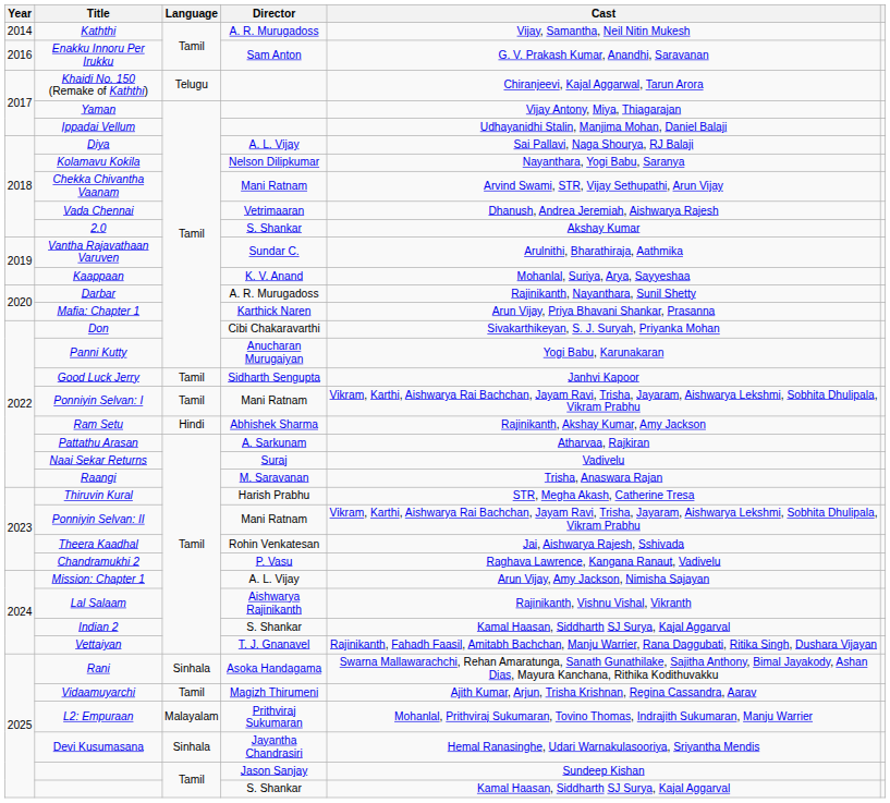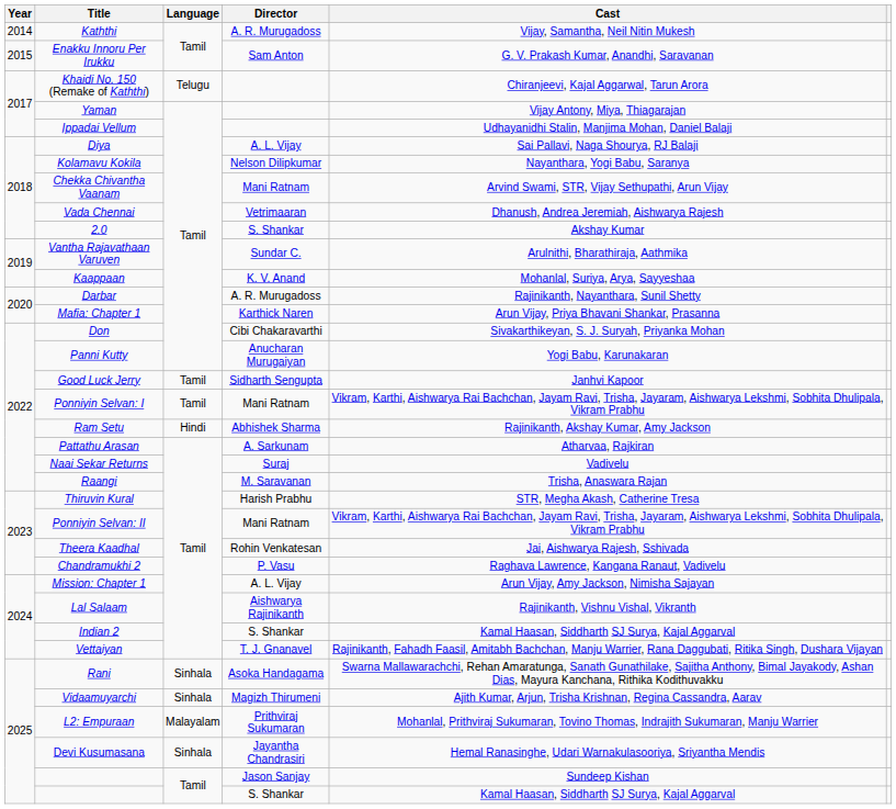 <table class="wikitable plainrowheaders" style="width: 100%; text-align: center;">
 <tr>
 <th scope="col">Year</th>
 <th scope="col">Title</th>
 <th scope="col">Language</th>
 <th scope="col">Director</th>
 <th scope="col">Cast</th>
 <th scope="col" class="unsortable"></th>
 </tr>
 <tr>
 <td>2014</td>
 <td><em><a href='#'>Kaththi</a></em></td>
 <td rowspan="2">Tamil</td>
 <td><a href='#'>A. R. Murugadoss</a></td>
 <td><a href='#'>Vijay</a>, <a href='#'>Samantha</a>, <a href='#'>Neil Nitin Mukesh</a></td>
 <td></td>
 </tr>
 <tr>
-<td>2016</td>
+<td>2015</td>
 <td><em><a href='#'>Enakku Innoru Per Irukku</a></em></td>
 <td><a href='#'>Sam Anton</a></td>
 <td><a href='#'>G. V. Prakash Kumar</a>, <a href='#'>Anandhi</a>, <a href='#'>Saravanan</a></td>
 <td></td>
 </tr>
 <tr>
 <td rowspan="3">2017</td>
 <td><em><a href='#'>Khaidi No. 150</a></em><br>(Remake of <em><a href='#'>Kaththi</a></em>)</td>
 <td>Telugu</td>
 <td></td>
 <td><a href='#'>Chiranjeevi</a>, <a href='#'>Kajal Aggarwal</a>, <a href='#'>Tarun Arora</a></td>
 <td></td>
 </tr>
 <tr>
 <td><em><a href='#'>Yaman</a></em></td>
 <td rowspan="13">Tamil</td>
 <td></td>
 <td><a href='#'>Vijay Antony</a>, <a href='#'>Miya</a>, <a href='#'>Thiagarajan</a></td>
 <td></td>
 </tr>
 <tr>
 <td><em><a href='#'>Ippadai Vellum</a></em></td>
 <td></td>
 <td><a href='#'>Udhayanidhi Stalin</a>, <a href='#'>Manjima Mohan</a>, <a href='#'>Daniel Balaji</a></td>
 <td></td>
 </tr>
 <tr>
 <td rowspan="5">2018</td>
 <td><em><a href='#'>Diya</a></em></td>
 <td><a href='#'>A. L. Vijay</a></td>
 <td><a href='#'>Sai Pallavi</a>, <a href='#'>Naga Shourya</a>, <a href='#'>RJ Balaji</a></td>
 <td></td>
 </tr>
 <tr>
 <td><em><a href='#'>Kolamavu Kokila</a></em></td>
 <td><a href='#'>Nelson Dilipkumar</a></td>
 <td><a href='#'>Nayanthara</a>, <a href='#'>Yogi Babu</a>, <a href='#'>Saranya</a></td>
 <td></td>
 </tr>
 <tr>
 <td><em><a href='#'>Chekka Chivantha Vaanam</a></em></td>
 <td><a href='#'>Mani Ratnam</a></td>
 <td><a href='#'>Arvind Swami</a>, <a href='#'>STR</a>, <a href='#'>Vijay Sethupathi</a>, <a href='#'>Arun Vijay</a></td>
 <td></td>
 </tr>
 <tr>
 <td><em><a href='#'>Vada Chennai</a></em></td>
 <td><a href='#'>Vetrimaaran</a></td>
 <td><a href='#'>Dhanush</a>, <a href='#'>Andrea Jeremiah</a>, <a href='#'>Aishwarya Rajesh</a></td>
 <td></td>
 </tr>
 <tr>
 <td><em><a href='#'>2.0</a></em></td>
 <td><a href='#'>S. Shankar</a></td>
 <td><a href='#'>Akshay Kumar</a></td>
 <td></td>
 </tr>
 <tr>
 <td rowspan="2">2019</td>
 <td><em><a href='#'>Vantha Rajavathaan Varuven</a></em></td>
 <td><a href='#'>Sundar C.</a></td>
 <td><a href='#'>Arulnithi</a>, <a href='#'>Bharathiraja</a>, <a href='#'>Aathmika</a></td>
 <td></td>
 </tr>
 <tr>
 <td><em><a href='#'>Kaappaan</a></em></td>
 <td><a href='#'>K. V. Anand</a></td>
 <td><a href='#'>Mohanlal</a>, <a href='#'>Suriya</a>, <a href='#'>Arya</a>, <a href='#'>Sayyeshaa</a></td>
 <td></td>
 </tr>
 <tr>
 <td rowspan="2">2020</td>
 <td><em><a href='#'>Darbar</a></em></td>
 <td>A. R. Murugadoss</td>
 <td><a href='#'>Rajinikanth</a>, <a href='#'>Nayanthara</a>, <a href='#'>Sunil Shetty</a></td>
 <td></td>
 </tr>
 <tr>
 <td><em><a href='#'>Mafia: Chapter 1</a></em></td>
 <td><a href='#'>Karthick Naren</a></td>
 <td><a href='#'>Arun Vijay</a>, <a href='#'>Priya Bhavani Shankar</a>, <a href='#'>Prasanna</a></td>
 <td></td>
 </tr>
 <tr>
 <td rowspan="8">2022</td>
 <td><em><a href='#'>Don</a></em></td>
 <td>Cibi Chakaravarthi</td>
 <td><a href='#'>Sivakarthikeyan</a>, <a href='#'>S. J. Suryah</a>, <a href='#'>Priyanka Mohan</a></td>
 <td></td>
 </tr>
 <tr>
 <td><em><a href='#'>Panni Kutty</a></em></td>
 <td><a href='#'>Anucharan Murugaiyan</a></td>
 <td><a href='#'>Yogi Babu</a>, <a href='#'>Karunakaran</a></td>
 <td></td>
 </tr>
 <tr>
 <td><em><a href='#'>Good Luck Jerry</a></em></td>
 <td rowspan="1">Tamil</td>
 <td><a href='#'>Sidharth Sengupta</a></td>
 <td><a href='#'>Janhvi Kapoor</a></td>
 <td></td>
 </tr>
 <tr>
 <td><em><a href='#'>Ponniyin Selvan: I</a></em></td>
 <td>Tamil</td>
 <td>Mani Ratnam</td>
 <td><a href='#'>Vikram</a>, <a href='#'>Karthi</a>, <a href='#'>Aishwarya Rai Bachchan</a>, <a href='#'>Jayam Ravi</a>, <a href='#'>Trisha</a>, <a href='#'>Jayaram</a>, <a href='#'>Aishwarya Lekshmi</a>, <a href='#'>Sobhita Dhulipala</a>, <a href='#'>Vikram Prabhu</a></td>
 <td></td>
 </tr>
 <tr>
 <td><em><a href='#'>Ram Setu</a></em></td>
 <td>Hindi</td>
 <td><a href='#'>Abhishek Sharma</a></td>
 <td><a href='#'>Rajinikanth</a>, <a href='#'>Akshay Kumar</a>, <a href='#'>Amy Jackson</a></td>
 <td></td>
 </tr>
 <tr>
 <td><em><a href='#'>Pattathu Arasan</a></em></td>
 <td rowspan="11">Tamil</td>
 <td><a href='#'>A. Sarkunam</a></td>
 <td><a href='#'>Atharvaa</a>, <a href='#'>Rajkiran</a></td>
 <td></td>
 </tr>
 <tr>
 <td><em><a href='#'>Naai Sekar Returns</a></em></td>
 <td><a href='#'>Suraj</a></td>
 <td><a href='#'>Vadivelu</a></td>
 <td></td>
 </tr>
 <tr>
 <td><em><a href='#'>Raangi</a></em></td>
 <td><a href='#'>M. Saravanan</a></td>
 <td><a href='#'>Trisha</a>, <a href='#'>Anaswara Rajan</a></td>
 <td></td>
 </tr>
 <tr>
 <td rowspan="4">2023</td>
 <td><em><a href='#'>Thiruvin Kural</a></em></td>
 <td>Harish Prabhu</td>
 <td><a href='#'>STR</a>, <a href='#'>Megha Akash</a>, <a href='#'>Catherine Tresa</a></td>
 <td></td>
 </tr>
 <tr>
 <td><em><a href='#'>Ponniyin Selvan: II</a></em></td>
 <td>Mani Ratnam</td>
 <td><a href='#'>Vikram</a>, <a href='#'>Karthi</a>, <a href='#'>Aishwarya Rai Bachchan</a>, <a href='#'>Jayam Ravi</a>, <a href='#'>Trisha</a>, <a href='#'>Jayaram</a>, <a href='#'>Aishwarya Lekshmi</a>, <a href='#'>Sobhita Dhulipala</a>, <a href='#'>Vikram Prabhu</a></td>
 <td></td>
 </tr>
 <tr>
 <td><em><a href='#'>Theera Kaadhal</a></em></td>
 <td>Rohin Venkatesan</td>
 <td><a href='#'>Jai</a>, <a href='#'>Aishwarya Rajesh</a>, <a href='#'>Sshivada</a></td>
 <td></td>
 </tr>
 <tr>
 <td><em><a href='#'>Chandramukhi 2</a></em></td>
 <td><a href='#'>P. Vasu</a></td>
 <td><a href='#'>Raghava Lawrence</a>, <a href='#'>Kangana Ranaut</a>, <a href='#'>Vadivelu</a></td>
 <td></td>
 </tr>
 <tr>
 <td rowspan="4">2024</td>
 <td><em><a href='#'>Mission: Chapter 1</a></em></td>
 <td>A. L. Vijay</td>
 <td><a href='#'>Arun Vijay</a>, <a href='#'>Amy Jackson</a>, <a href='#'>Nimisha Sajayan</a></td>
 <td></td>
 </tr>
 <tr>
 <td><em><a href='#'>Lal Salaam</a></em></td>
 <td><a href='#'>Aishwarya Rajinikanth</a></td>
 <td><a href='#'>Rajinikanth</a>, <a href='#'>Vishnu Vishal</a>, <a href='#'>Vikranth</a></td>
 <td></td>
 </tr>
 <tr>
 <td><em><a href='#'>Indian 2</a></em></td>
 <td>S. Shankar</td>
 <td><a href='#'>Kamal Haasan</a>, <a href='#'>Siddharth</a> <a href='#'>SJ Surya</a>, <a href='#'>Kajal Aggarval</a></td>
 <td></td>
 </tr>
 <tr>
 <td><em><a href='#'>Vettaiyan</a></em></td>
 <td><a href='#'>T. J. Gnanavel</a></td>
 <td><a href='#'>Rajinikanth</a>, <a href='#'>Fahadh Faasil</a>, <a href='#'>Amitabh Bachchan</a>, <a href='#'>Manju Warrier</a>, <a href='#'>Rana Daggubati</a>, <a href='#'>Ritika Singh</a>, <a href='#'>Dushara Vijayan</a></td>
 <td></td>
 </tr>
 <tr>
 <td rowspan="6">2025</td>
 <td><em><a href='#'>Rani</a></em></td>
 <td rowspan="1">Sinhala</td>
 <td><a href='#'>Asoka Handagama</a></td>
 <td><a href='#'>Swarna Mallawarachchi</a>, Rehan Amaratunga, <a href='#'>Sanath Gunathilake</a>, <a href='#'>Sajitha Anthony</a>,  <a href='#'>Bimal Jayakody</a>, <a href='#'>Ashan Dias</a>, Mayura Kanchana, Rithika Kodithuvakku</td>
 <td></td>
 </tr>
 <tr>
 <td><em><a href='#'>Vidaamuyarchi</a></em></td>
-<td rowspan="1">Tamil</td>
+<td>Sinhala</td>
 <td><a href='#'>Magizh Thirumeni</a></td>
 <td><a href='#'>Ajith Kumar</a>, <a href='#'>Arjun</a>, <a href='#'>Trisha Krishnan</a>, <a href='#'>Regina Cassandra</a>,  <a href='#'>Aarav</a></td>
 <td></td>
 </tr>
 <tr>
 <td><em><a href='#'>L2: Empuraan</a></em></td>
 <td>Malayalam</td>
 <td><a href='#'>Prithviraj Sukumaran</a></td>
 <td><a href='#'>Mohanlal</a>, <a href='#'>Prithviraj Sukumaran</a>, <a href='#'>Tovino Thomas</a>, <a href='#'>Indrajith Sukumaran</a>, <a href='#'>Manju Warrier</a></td>
 <td></td>
 </tr>
 <tr>
 <td><a href='#'>Devi Kusumasana</a></td>
 <td>Sinhala</td>
 <td><a href='#'>Jayantha Chandrasiri</a></td>
 <td><a href='#'>Hemal Ranasinghe</a>, <a href='#'>Udari Warnakulasooriya</a>, <a href='#'>Sriyantha Mendis</a></td>
 <td></td>
 </tr>
 <tr>
 <td></td>
 <td rowspan="2">Tamil</td>
 <td><a href='#'>Jason Sanjay</a></td>
 <td><a href='#'>Sundeep Kishan</a></td>
 <td></td>
 </tr>
 <tr>
 <td></td>
 <td>S. Shankar</td>
 <td><a href='#'>Kamal Haasan</a>, <a href='#'>Siddharth</a> <a href='#'>SJ Surya</a>, <a href='#'>Kajal Aggarval</a></td>
 <td></td>
 </tr>
 </table>
